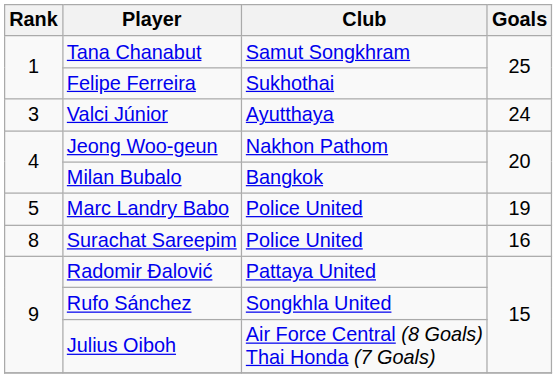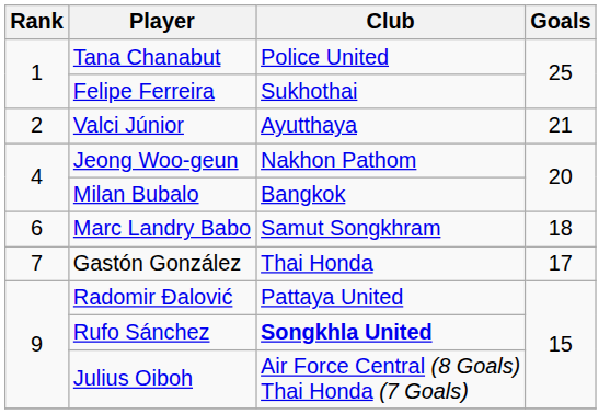 <table class="wikitable" style="text-align:center">
 <tr>
 <th>Rank</th>
 <th>Player</th>
 <th>Club</th>
 <th>Goals</th>
 </tr>
 <tr>
 <td rowspan="2">1</td>
 <td align="left"> <a href='#'>Tana Chanabut</a></td>
-<td align="left"><a href='#'>Samut Songkhram</a></td>
+<td align="left"><a href='#'>Police United</a></td>
 <td rowspan="2">25</td>
 </tr>
 <tr>
 <td align="left"> <a href='#'>Felipe Ferreira</a></td>
 <td align="left"><a href='#'>Sukhothai</a></td>
 </tr>
 <tr>
-<td>3</td>
+<td>2</td>
 <td align="left"> <a href='#'>Valci Júnior</a></td>
 <td align="left"><a href='#'>Ayutthaya</a></td>
-<td>24</td>
+<td>21</td>
 </tr>
 <tr>
 <td rowspan="2">4</td>
 <td align="left"> <a href='#'>Jeong Woo-geun</a></td>
 <td align="left"><a href='#'>Nakhon Pathom</a></td>
 <td rowspan="2">20</td>
 </tr>
 <tr>
 <td align="left"> <a href='#'>Milan Bubalo</a></td>
 <td align="left"><a href='#'>Bangkok</a></td>
 </tr>
 <tr>
-<td>5</td>
+<td>6</td>
 <td align="left"> <a href='#'>Marc Landry Babo</a></td>
-<td align="left"><a href='#'>Police United</a></td>
-<td>19</td>
+<td align="left"><a href='#'>Samut Songkhram</a></td>
+<td>18</td>
 </tr>
 <tr>
-<td>8</td>
-<td align="left"> <a href='#'>Surachat Sareepim</a></td>
-<td align="left"><a href='#'>Police United</a></td>
-<td>16</td>
+<td>7</td>
+<td align="left"> Gastón González</td>
+<td align="left"><a href='#'>Thai Honda</a></td>
+<td>17</td>
 </tr>
 <tr>
 <td rowspan="3">9</td>
 <td align="left"> <a href='#'>Radomir Đalović</a></td>
 <td align="left"><a href='#'>Pattaya United</a></td>
 <td rowspan="3">15</td>
 </tr>
 <tr>
 <td align="left"> <a href='#'>Rufo Sánchez</a></td>
-<td align="left"><a href='#'>Songkhla United</a></td>
+<td align="left"><strong><a href='#'>Songkhla United</a></strong></td>
 </tr>
 <tr>
 <td align="left"> <a href='#'>Julius Oiboh</a></td>
 <td align="left"><a href='#'>Air Force Central</a> <em>(8 Goals)</em><br><a href='#'>Thai Honda</a> <em>(7 Goals)</em></td>
 </tr>
 <tr>
 </tr>
 </table>
